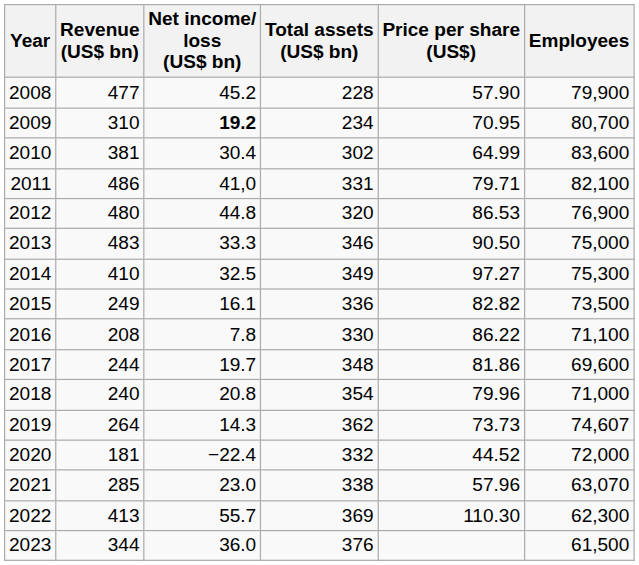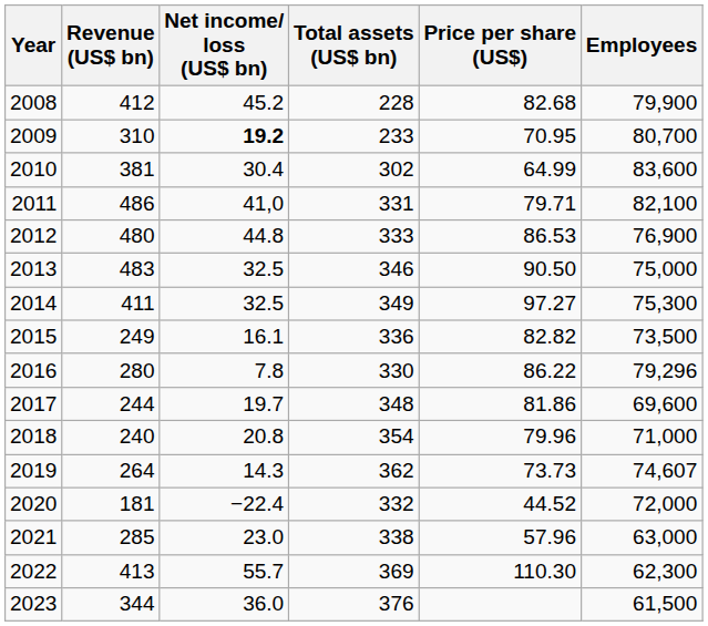 <table class="wikitable float-left" style="text-align: right;">
 <tr>
 <th>Year</th>
 <th>Revenue<br>(US$ bn)</th>
 <th>Net income/<br>loss<br>(US$ bn)</th>
 <th>Total assets<br>(US$ bn)</th>
 <th>Price per share<br>(US$)<br></th>
 <th>Employees</th>
 </tr>
 <tr>
 <td>2008</td>
-<td>477</td>
+<td>412</td>
 <td>45.2</td>
 <td>228</td>
-<td>57.90</td>
+<td>82.68</td>
 <td>79,900</td>
 </tr>
 <tr>
 <td>2009</td>
 <td>310</td>
 <td><strong>19.2</strong></td>
-<td>234</td>
+<td>233</td>
 <td>70.95</td>
 <td>80,700</td>
 </tr>
 <tr>
 <td>2010</td>
 <td>381</td>
 <td>30.4</td>
 <td>302</td>
 <td>64.99</td>
 <td>83,600</td>
 </tr>
 <tr>
 <td>2011</td>
 <td>486</td>
 <td>41,0</td>
 <td>331</td>
 <td>79.71</td>
 <td>82,100</td>
 </tr>
 <tr>
 <td>2012</td>
 <td>480</td>
 <td>44.8</td>
-<td>320</td>
+<td>333</td>
 <td>86.53</td>
 <td>76,900</td>
 </tr>
 <tr>
 <td>2013</td>
 <td>483</td>
-<td>33.3</td>
+<td>32.5</td>
 <td>346</td>
 <td>90.50</td>
 <td>75,000</td>
 </tr>
 <tr>
 <td>2014</td>
-<td>410</td>
+<td>411</td>
 <td>32.5</td>
 <td>349</td>
 <td>97.27</td>
 <td>75,300</td>
 </tr>
 <tr>
 <td>2015</td>
 <td>249</td>
 <td>16.1</td>
 <td>336</td>
 <td>82.82</td>
 <td>73,500</td>
 </tr>
 <tr>
 <td>2016</td>
-<td>208</td>
+<td>280</td>
 <td>7.8</td>
 <td>330</td>
 <td>86.22</td>
-<td>71,100</td>
+<td>79,296</td>
 </tr>
 <tr>
 <td>2017</td>
 <td>244</td>
 <td>19.7</td>
 <td>348</td>
 <td>81.86</td>
 <td>69,600</td>
 </tr>
 <tr>
 <td>2018</td>
 <td>240</td>
 <td>20.8</td>
 <td>354</td>
 <td>79.96</td>
 <td>71,000</td>
 </tr>
 <tr>
 <td>2019</td>
 <td>264</td>
 <td>14.3</td>
 <td>362</td>
 <td>73.73</td>
 <td>74,607</td>
 </tr>
 <tr>
 <td>2020</td>
 <td>181</td>
 <td>−22.4</td>
 <td>332</td>
 <td>44.52</td>
 <td>72,000</td>
 </tr>
 <tr>
 <td>2021</td>
 <td>285</td>
 <td>23.0</td>
 <td>338</td>
 <td>57.96</td>
-<td>63,070</td>
+<td>63,000</td>
 </tr>
 <tr>
 <td>2022</td>
 <td>413</td>
 <td>55.7</td>
 <td>369</td>
 <td>110.30</td>
 <td>62,300</td>
 </tr>
 <tr>
 <td style="text-align:left;">2023</td>
 <td>344</td>
 <td>36.0</td>
 <td>376</td>
 <td></td>
 <td>61,500</td>
 </tr>
 </table>
